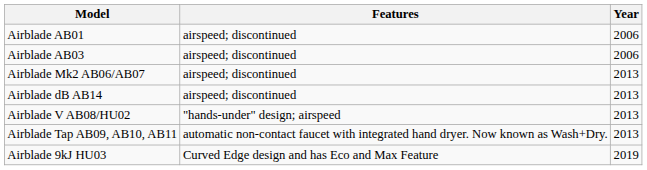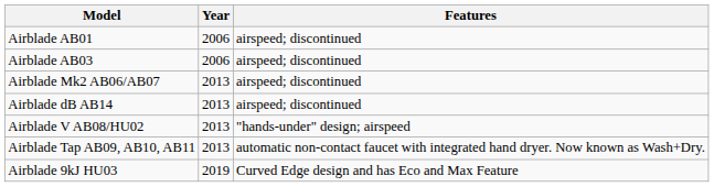 <table class="wikitable">
 <tr>
 <th>Model</th>
+<th>Year</th>
 <th>Features</th>
-<th>Year</th>
 </tr>
 <tr>
 <td>Airblade AB01</td>
+<td>2006</td>
 <td> airspeed; discontinued</td>
-<td>2006</td>
 </tr>
 <tr>
 <td>Airblade AB03</td>
+<td>2006</td>
 <td> airspeed; discontinued</td>
-<td>2006</td>
 </tr>
 <tr>
 <td>Airblade Mk2 AB06/AB07</td>
+<td>2013</td>
 <td> airspeed; discontinued</td>
-<td>2013</td>
 </tr>
 <tr>
 <td>Airblade dB AB14</td>
+<td>2013</td>
 <td> airspeed; discontinued</td>
-<td>2013</td>
 </tr>
 <tr>
 <td>Airblade V AB08/HU02</td>
+<td>2013</td>
 <td>"hands-under" design;  airspeed</td>
-<td>2013</td>
 </tr>
 <tr>
 <td>Airblade Tap AB09, AB10, AB11</td>
+<td>2013</td>
 <td>automatic non-contact faucet with integrated hand dryer. Now known as Wash+Dry.</td>
-<td>2013</td>
 </tr>
 <tr>
 <td>Airblade 9kJ HU03</td>
+<td>2019</td>
 <td>Curved Edge design and has Eco and Max Feature</td>
-<td>2019</td>
 </tr>
 </table>
